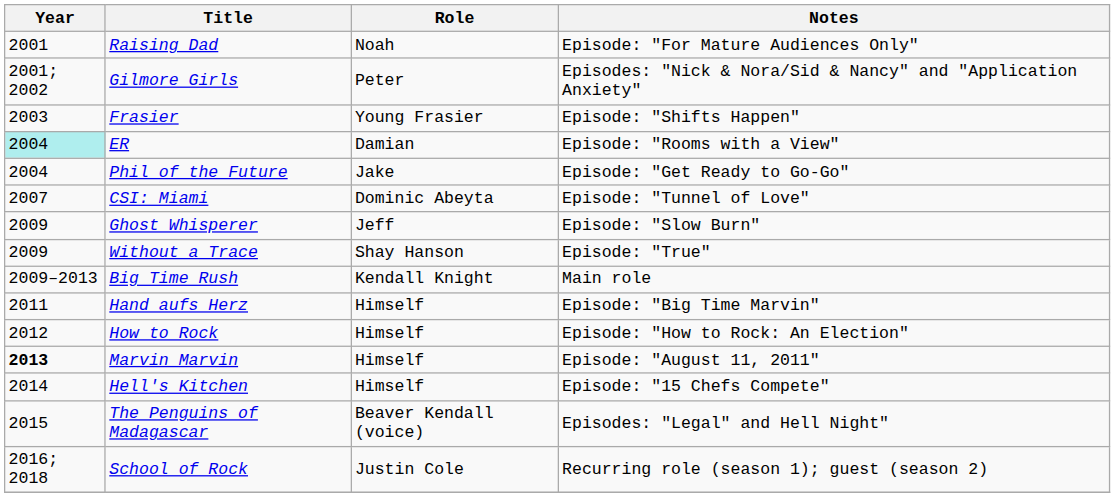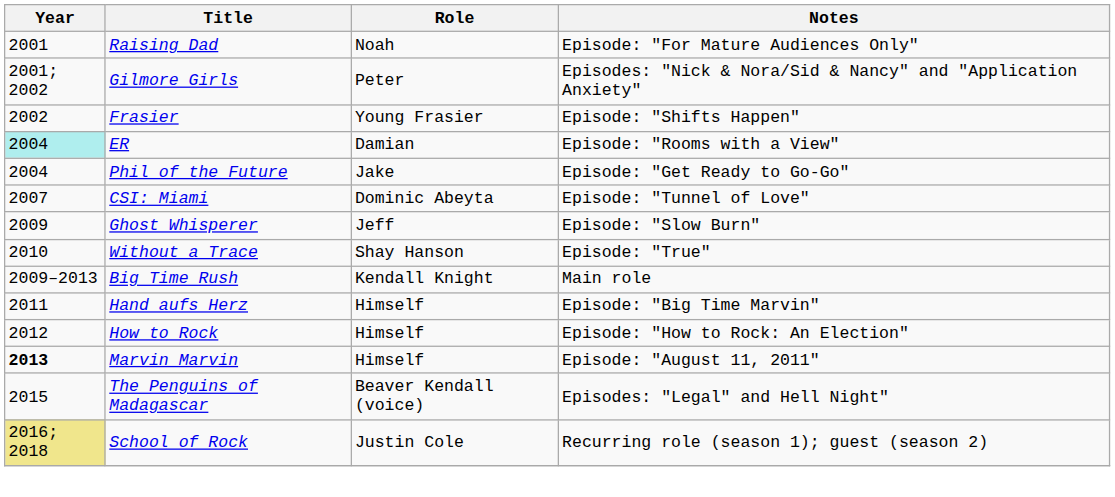 <table class="wikitable sortable">
 <tr>
 <th>Year</th>
 <th>Title</th>
 <th>Role</th>
 <th class="unsortable">Notes</th>
 </tr>
 <tr>
 <td>2001</td>
 <td><em><a href='#'>Raising Dad</a></em></td>
 <td>Noah</td>
 <td>Episode: "For Mature Audiences Only"</td>
 </tr>
 <tr>
 <td>2001; 2002</td>
 <td><em><a href='#'>Gilmore Girls</a></em></td>
 <td>Peter</td>
 <td>Episodes: "Nick & Nora/Sid & Nancy" and "Application Anxiety"</td>
 </tr>
 <tr>
-<td>2003</td>
+<td>2002</td>
 <td><em><a href='#'>Frasier</a></em></td>
 <td>Young Frasier</td>
 <td>Episode: "Shifts Happen"</td>
 </tr>
 <tr>
 <td style="background: paleturquoise;">2004</td>
 <td><em><a href='#'>ER</a></em></td>
 <td>Damian</td>
 <td>Episode: "Rooms with a View"</td>
 </tr>
 <tr>
 <td>2004</td>
 <td><em><a href='#'>Phil of the Future</a></em></td>
 <td>Jake</td>
 <td>Episode: "Get Ready to Go-Go"</td>
 </tr>
 <tr>
 <td>2007</td>
 <td><em><a href='#'>CSI: Miami</a></em></td>
 <td>Dominic Abeyta</td>
 <td>Episode: "Tunnel of Love"</td>
 </tr>
 <tr>
 <td>2009</td>
 <td><em><a href='#'>Ghost Whisperer</a></em></td>
 <td>Jeff</td>
 <td>Episode: "Slow Burn"</td>
 </tr>
 <tr>
-<td>2009</td>
+<td>2010</td>
 <td><em><a href='#'>Without a Trace</a></em></td>
 <td>Shay Hanson</td>
 <td>Episode: "True"</td>
 </tr>
 <tr>
 <td>2009–2013</td>
 <td><em><a href='#'>Big Time Rush</a></em></td>
 <td>Kendall Knight</td>
 <td>Main role</td>
 </tr>
 <tr>
 <td>2011</td>
 <td><em><a href='#'>Hand aufs Herz</a></em></td>
 <td>Himself</td>
 <td>Episode: "Big Time Marvin"</td>
 </tr>
 <tr>
 <td>2012</td>
 <td><em><a href='#'>How to Rock</a></em></td>
 <td>Himself</td>
 <td>Episode: "How to Rock: An Election"</td>
 </tr>
 <tr>
 <td><strong>2013</strong></td>
 <td><em><a href='#'>Marvin Marvin</a></em></td>
 <td>Himself</td>
 <td>Episode: "August 11, 2011"</td>
 </tr>
 <tr>
-<td>2014</td>
-<td><em><a href='#'>Hell's Kitchen</a></em></td>
-<td>Himself</td>
-<td>Episode: "15 Chefs Compete"</td>
-</tr>
-<tr>
 <td>2015</td>
 <td><em><a href='#'>The Penguins of Madagascar</a></em></td>
 <td>Beaver Kendall (voice)</td>
 <td>Episodes: "Legal" and Hell Night"</td>
 </tr>
 <tr>
-<td>2016; 2018</td>
+<td style="background: khaki;">2016; 2018</td>
 <td><em><a href='#'>School of Rock</a></em></td>
 <td>Justin Cole</td>
 <td>Recurring role (season 1); guest (season 2)</td>
 </tr>
 <tr>
 </tr>
 </table>
